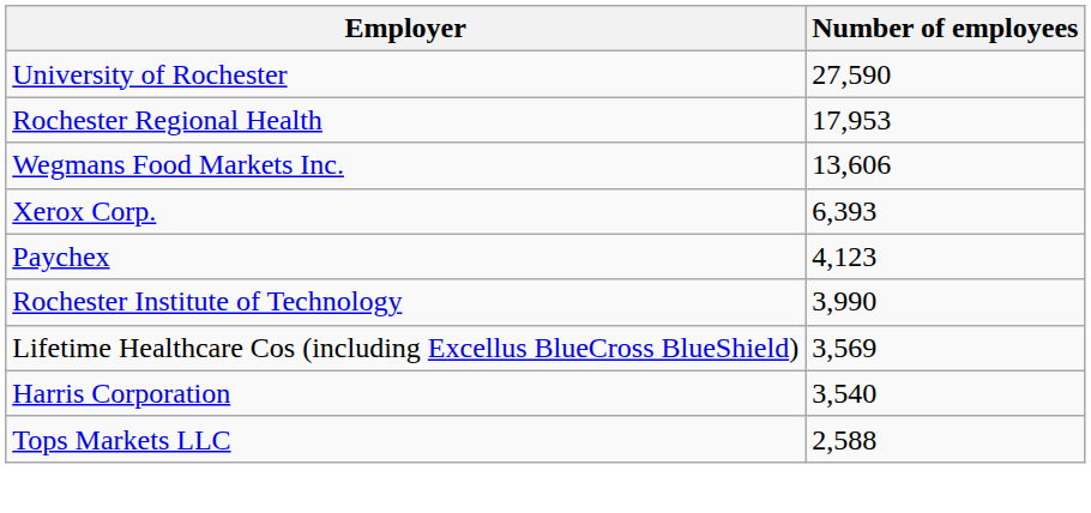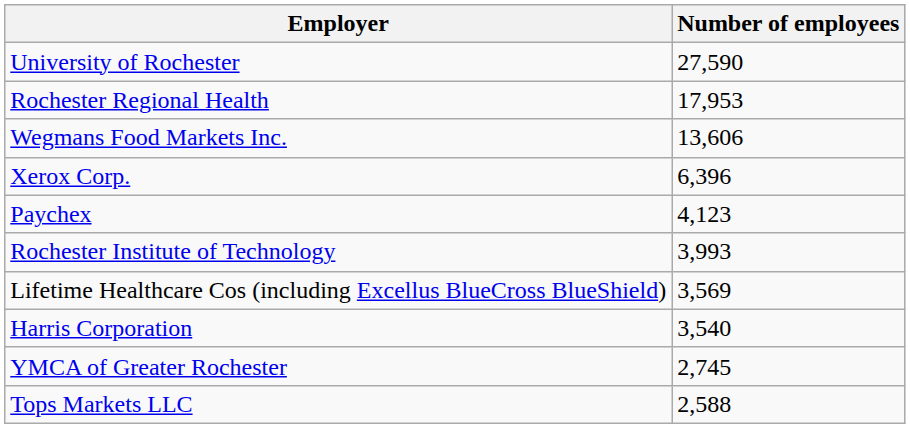 <table class="wikitable">
 <tr>
 <th>Employer</th>
 <th>Number of employees</th>
 </tr>
 <tr>
 <td><a href='#'>University of Rochester</a></td>
 <td>27,590</td>
 </tr>
 <tr>
 <td><a href='#'>Rochester Regional Health</a></td>
 <td>17,953</td>
 </tr>
 <tr>
 <td><a href='#'>Wegmans Food Markets Inc.</a></td>
 <td>13,606</td>
 </tr>
 <tr>
 <td><a href='#'>Xerox Corp.</a></td>
-<td>6,393</td>
+<td>6,396</td>
 </tr>
 <tr>
 <td><a href='#'>Paychex</a></td>
 <td>4,123</td>
 </tr>
 <tr>
 <td><a href='#'>Rochester Institute of Technology</a></td>
-<td>3,990</td>
+<td>3,993</td>
 </tr>
 <tr>
 <td>Lifetime Healthcare Cos (including <a href='#'>Excellus BlueCross BlueShield</a>)</td>
 <td>3,569</td>
 </tr>
 <tr>
 <td><a href='#'>Harris Corporation</a></td>
 <td>3,540</td>
 </tr>
 <tr>
+<td><a href='#'>YMCA of Greater Rochester</a></td>
+<td>2,745</td>
+</tr>
+<tr>
 <td><a href='#'>Tops Markets LLC</a></td>
 <td>2,588</td>
 </tr>
 </table>
